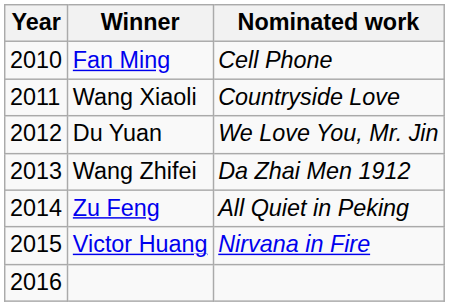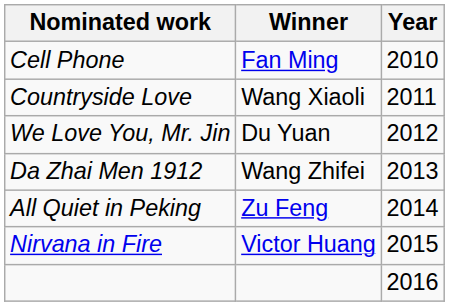 <table class="wikitable">
 <tr>
+<th>Nominated work</th>
+<th>Winner</th>
 <th>Year</th>
-<th>Winner</th>
-<th>Nominated work</th>
 </tr>
 <tr>
+<td><em>Cell Phone</em></td>
+<td><a href='#'>Fan Ming</a></td>
 <td>2010</td>
-<td><a href='#'>Fan Ming</a></td>
-<td><em>Cell Phone</em></td>
 </tr>
 <tr>
+<td><em>Countryside Love</em></td>
+<td>Wang Xiaoli</td>
 <td>2011</td>
-<td>Wang Xiaoli</td>
-<td><em>Countryside Love</em></td>
 </tr>
 <tr>
+<td><em>We Love You, Mr. Jin</em></td>
+<td>Du Yuan</td>
 <td>2012</td>
-<td>Du Yuan</td>
-<td><em>We Love You, Mr. Jin</em></td>
 </tr>
 <tr>
+<td><em>Da Zhai Men 1912</em></td>
+<td>Wang Zhifei</td>
 <td>2013</td>
-<td>Wang Zhifei</td>
-<td><em>Da Zhai Men 1912</em></td>
 </tr>
 <tr>
+<td><em>All Quiet in Peking</em></td>
+<td><a href='#'>Zu Feng</a></td>
 <td>2014</td>
-<td><a href='#'>Zu Feng</a></td>
-<td><em>All Quiet in Peking</em></td>
 </tr>
 <tr>
+<td><em><a href='#'>Nirvana in Fire</a></em></td>
+<td><a href='#'>Victor Huang</a></td>
 <td>2015</td>
-<td><a href='#'>Victor Huang</a></td>
-<td><em><a href='#'>Nirvana in Fire</a></em></td>
 </tr>
 <tr>
-<td>2016</td>
 <td></td>
 <td></td>
+<td>2016</td>
 </tr>
 </table>
